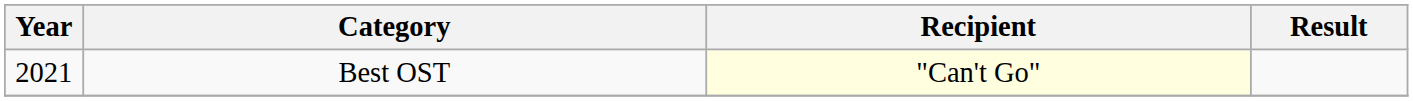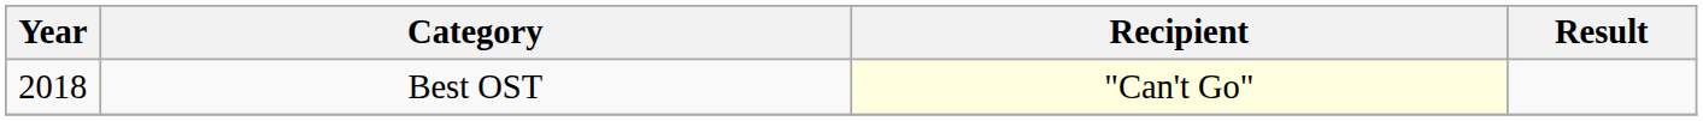 <table class="wikitable" style="text-align:center">
 <tr>
 <th width="5%">Year</th>
 <th width="40%">Category</th>
 <th width="35%">Recipient</th>
 <th width="10%">Result</th>
 </tr>
 <tr>
-<td>2021</td>
+<td>2018</td>
 <td>Best OST</td>
 <td style="background: lightyellow;">"Can't Go"</td>
 <td></td>
 </tr>
 <tr>
 </tr>
 </table>
